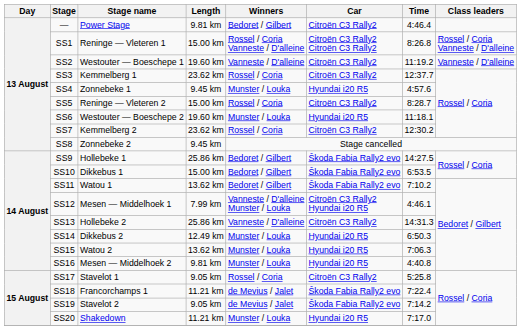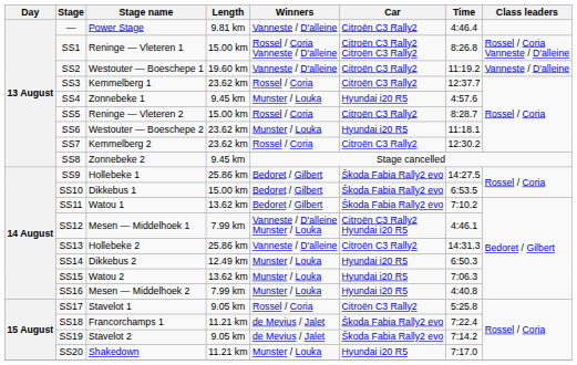 <table class="wikitable" style="font-size: 85%;">
 <tr>
 <th>Day</th>
 <th>Stage</th>
 <th>Stage name</th>
 <th>Length</th>
 <th>Winners</th>
 <th>Car</th>
 <th>Time</th>
 <th>Class leaders</th>
 </tr>
 <tr>
 <th rowspan="9">13 August</th>
 <td align="center">—</td>
 <td><a href='#'>Power Stage</a></td>
 <td align="center">9.81 km</td>
-<td><a href='#'>Bedoret</a> / <a href='#'>Gilbert</a></td>
+<td><a href='#'>Vanneste</a> / <a href='#'>D'alleine</a></td>
 <td><a href='#'>Citroën C3 Rally2</a></td>
 <td align="center">4:46.4</td>
 <td></td>
 </tr>
 <tr>
 <td align="center">SS1</td>
 <td>Reninge — Vleteren 1</td>
 <td align="center">15.00 km</td>
 <td><a href='#'>Rossel</a> / <a href='#'>Coria</a><br><a href='#'>Vanneste</a> / <a href='#'>D'alleine</a></td>
 <td><a href='#'>Citroën C3 Rally2</a><br><a href='#'>Citroën C3 Rally2</a></td>
 <td align="center">8:26.8</td>
 <td><a href='#'>Rossel</a> / <a href='#'>Coria</a><br><a href='#'>Vanneste</a> / <a href='#'>D'alleine</a></td>
 </tr>
 <tr>
 <td align="center">SS2</td>
 <td>Westouter — Boeschepe 1</td>
 <td align="center">19.60 km</td>
 <td><a href='#'>Vanneste</a> / <a href='#'>D'alleine</a></td>
 <td><a href='#'>Citroën C3 Rally2</a></td>
 <td align="center">11:19.2</td>
 <td><a href='#'>Vanneste</a> / <a href='#'>D'alleine</a></td>
 </tr>
 <tr>
 <td align="center">SS3</td>
 <td>Kemmelberg 1</td>
 <td align="center">23.62 km</td>
 <td><a href='#'>Rossel</a> / <a href='#'>Coria</a></td>
 <td><a href='#'>Citroën C3 Rally2</a></td>
 <td align="center">12:37.7</td>
 <td rowspan="5"><a href='#'>Rossel</a> / <a href='#'>Coria</a></td>
 </tr>
 <tr>
 <td align="center">SS4</td>
 <td>Zonnebeke 1</td>
 <td align="center">9.45 km</td>
 <td><a href='#'>Munster</a> / <a href='#'>Louka</a></td>
 <td><a href='#'>Hyundai i20 R5</a></td>
 <td align="center">4:57.6</td>
 </tr>
 <tr>
 <td align="center">SS5</td>
 <td>Reninge — Vleteren 2</td>
 <td align="center">15.00 km</td>
 <td><a href='#'>Rossel</a> / <a href='#'>Coria</a></td>
 <td><a href='#'>Citroën C3 Rally2</a></td>
 <td align="center">8:28.7</td>
 </tr>
 <tr>
 <td align="center">SS6</td>
 <td>Westouter — Boeschepe 2</td>
-<td align="center">19.60 km</td>
+<td align="center">23.62 km</td>
 <td><a href='#'>Munster</a> / <a href='#'>Louka</a></td>
 <td><a href='#'>Hyundai i20 R5</a></td>
 <td align="center">11:18.1</td>
 </tr>
 <tr>
 <td align="center">SS7</td>
 <td>Kemmelberg 2</td>
 <td align="center">23.62 km</td>
 <td><a href='#'>Rossel</a> / <a href='#'>Coria</a></td>
 <td><a href='#'>Citroën C3 Rally2</a></td>
 <td align="center">12:30.2</td>
 </tr>
 <tr>
 <td align="center">SS8</td>
 <td>Zonnebeke 2</td>
 <td align="center">9.45 km</td>
 <td colspan="4" align="center">Stage cancelled</td>
 </tr>
 <tr>
 <th rowspan="8">14 August</th>
 <td align="center">SS9</td>
 <td>Hollebeke 1</td>
 <td align="center">25.86 km</td>
 <td><a href='#'>Bedoret</a> / <a href='#'>Gilbert</a></td>
 <td><a href='#'>Škoda Fabia Rally2 evo</a></td>
 <td align="center">14:27.5</td>
 <td rowspan="2"><a href='#'>Rossel</a> / <a href='#'>Coria</a></td>
 </tr>
 <tr>
 <td align="center">SS10</td>
 <td>Dikkebus 1</td>
 <td align="center">15.00 km</td>
 <td><a href='#'>Bedoret</a> / <a href='#'>Gilbert</a></td>
 <td><a href='#'>Škoda Fabia Rally2 evo</a></td>
 <td align="center">6:53.5</td>
 </tr>
 <tr>
 <td align="center">SS11</td>
 <td>Watou 1</td>
 <td align="center">13.62 km</td>
 <td><a href='#'>Bedoret</a> / <a href='#'>Gilbert</a></td>
 <td><a href='#'>Škoda Fabia Rally2 evo</a></td>
 <td align="center">7:10.2</td>
 <td rowspan="6"><a href='#'>Bedoret</a> / <a href='#'>Gilbert</a></td>
 </tr>
 <tr>
 <td align="center">SS12</td>
 <td>Mesen — Middelhoek 1</td>
 <td align="center">7.99 km</td>
 <td><a href='#'>Vanneste</a> / <a href='#'>D'alleine</a><br><a href='#'>Munster</a> / <a href='#'>Louka</a></td>
 <td><a href='#'>Citroën C3 Rally2</a><br><a href='#'>Hyundai i20 R5</a></td>
 <td align="center">4:46.1</td>
 </tr>
 <tr>
 <td align="center">SS13</td>
 <td>Hollebeke 2</td>
 <td align="center">25.86 km</td>
 <td><a href='#'>Vanneste</a> / <a href='#'>D'alleine</a></td>
 <td><a href='#'>Citroën C3 Rally2</a></td>
 <td align="center">14:31.3</td>
 </tr>
 <tr>
 <td align="center">SS14</td>
 <td>Dikkebus 2</td>
 <td align="center">12.49 km</td>
 <td><a href='#'>Munster</a> / <a href='#'>Louka</a></td>
 <td><a href='#'>Hyundai i20 R5</a></td>
 <td align="center">6:50.3</td>
 </tr>
 <tr>
 <td align="center">SS15</td>
 <td>Watou 2</td>
 <td align="center">13.62 km</td>
 <td><a href='#'>Munster</a> / <a href='#'>Louka</a></td>
 <td><a href='#'>Hyundai i20 R5</a></td>
 <td align="center">7:06.3</td>
 </tr>
 <tr>
 <td align="center">SS16</td>
 <td>Mesen — Middelhoek 2</td>
-<td align="center">9.81 km</td>
+<td align="center">7.99 km</td>
 <td><a href='#'>Munster</a> / <a href='#'>Louka</a></td>
 <td><a href='#'>Hyundai i20 R5</a></td>
 <td align="center">4:40.8</td>
 </tr>
 <tr>
 <th rowspan="4">15 August</th>
 <td align="center">SS17</td>
 <td>Stavelot 1</td>
 <td align="center">9.05 km</td>
 <td><a href='#'>Rossel</a> / <a href='#'>Coria</a></td>
 <td><a href='#'>Citroën C3 Rally2</a></td>
 <td align="center">5:25.8</td>
 <td rowspan="4"><a href='#'>Rossel</a> / <a href='#'>Coria</a></td>
 </tr>
 <tr>
 <td align="center">SS18</td>
 <td>Francorchamps 1</td>
 <td align="center">11.21 km</td>
 <td><a href='#'>de Mevius</a> / <a href='#'>Jalet</a></td>
 <td><a href='#'>Škoda Fabia Rally2 evo</a></td>
 <td align="center">7:22.4</td>
 </tr>
 <tr>
 <td align="center">SS19</td>
 <td>Stavelot 2</td>
 <td align="center">9.05 km</td>
 <td><a href='#'>de Mevius</a> / <a href='#'>Jalet</a></td>
 <td><a href='#'>Škoda Fabia Rally2 evo</a></td>
 <td align="center">7:14.2</td>
 </tr>
 <tr>
 <td align="center">SS20</td>
 <td><a href='#'>Shakedown</a></td>
 <td align="center">11.21 km</td>
 <td><a href='#'>Munster</a> / <a href='#'>Louka</a></td>
 <td><a href='#'>Hyundai i20 R5</a></td>
 <td align="center">7:17.0</td>
 </tr>
 <tr>
 </tr>
 </table>
